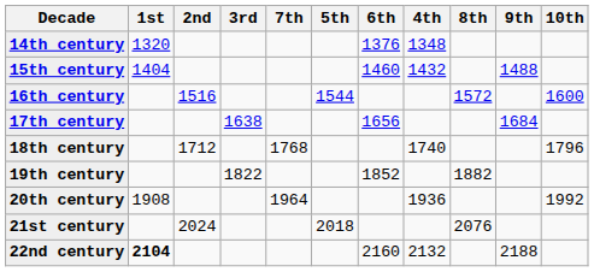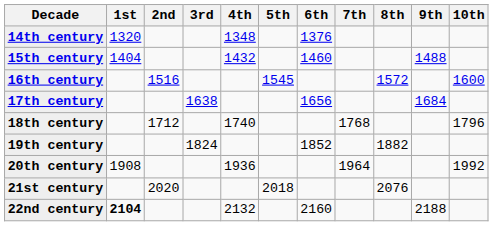 <table class="wikitable">
 <tr>
 <th scope=row>Decade</th>
 <th>1st</th>
 <th>2nd</th>
 <th>3rd</th>
-<th>7th</th>
+<th>4th</th>
 <th>5th</th>
 <th>6th</th>
-<th>4th</th>
+<th>7th</th>
 <th>8th</th>
 <th>9th</th>
 <th>10th</th>
 </tr>
 <tr>
 <th style="background-color:#efefef;"><a href='#'>14th century</a></th>
 <td><a href='#'>1320</a></td>
 <td></td>
 <td></td>
-<td></td>
+<td><a href='#'>1348</a></td>
 <td></td>
 <td><a href='#'>1376</a></td>
-<td><a href='#'>1348</a></td>
+<td></td>
 <td></td>
 <td></td>
 <td></td>
 </tr>
 <tr>
 <th style="background-color:#efefef;"><a href='#'>15th century</a></th>
 <td><a href='#'>1404</a></td>
 <td></td>
 <td></td>
-<td></td>
+<td><a href='#'>1432</a></td>
 <td></td>
 <td><a href='#'>1460</a></td>
-<td><a href='#'>1432</a></td>
+<td></td>
 <td></td>
 <td><a href='#'>1488</a></td>
 <td></td>
 </tr>
 <tr>
 <th style="background-color:#efefef;"><a href='#'>16th century</a></th>
 <td></td>
 <td><a href='#'>1516</a></td>
 <td></td>
 <td></td>
-<td><a href='#'>1544</a></td>
+<td><a href='#'>1545</a></td>
 <td></td>
 <td></td>
 <td><a href='#'>1572</a></td>
 <td></td>
 <td><a href='#'>1600</a></td>
 </tr>
 <tr>
 <th style="background-color:#efefef;"><a href='#'>17th century</a></th>
 <td></td>
 <td></td>
 <td><a href='#'>1638</a></td>
 <td></td>
 <td></td>
 <td><a href='#'>1656</a></td>
 <td></td>
 <td></td>
 <td><a href='#'>1684</a></td>
 <td></td>
 </tr>
 <tr>
 <th style="background-color:#efefef;">18th century</th>
 <td></td>
 <td>1712</td>
 <td></td>
-<td>1768</td>
+<td>1740</td>
 <td></td>
 <td></td>
-<td>1740</td>
+<td>1768</td>
 <td></td>
 <td></td>
 <td>1796</td>
 </tr>
 <tr>
 <th style="background-color:#efefef;">19th century</th>
 <td></td>
 <td></td>
-<td>1822</td>
+<td>1824</td>
 <td></td>
 <td></td>
 <td>1852</td>
 <td></td>
 <td>1882</td>
 <td></td>
 <td></td>
 </tr>
 <tr>
 <th style="background-color:#efefef;">20th century</th>
 <td>1908</td>
 <td></td>
 <td></td>
-<td>1964</td>
+<td>1936</td>
 <td></td>
 <td></td>
-<td>1936</td>
+<td>1964</td>
 <td></td>
 <td></td>
 <td>1992</td>
 </tr>
 <tr>
 <th style="background-color:#efefef;">21st century</th>
 <td></td>
-<td>2024</td>
+<td>2020</td>
 <td></td>
 <td></td>
 <td>2018</td>
 <td></td>
 <td></td>
 <td>2076</td>
 <td></td>
 <td></td>
 </tr>
 <tr>
 <th style="background-color:#efefef;">22nd century</th>
 <td><strong>2104</strong></td>
 <td></td>
 <td></td>
-<td></td>
+<td>2132</td>
 <td></td>
 <td>2160</td>
-<td>2132</td>
+<td></td>
 <td></td>
 <td>2188</td>
 <td></td>
 </tr>
 </table>
